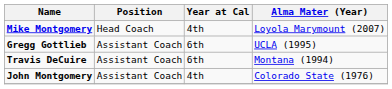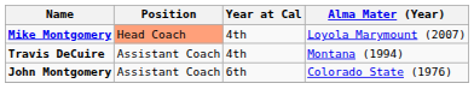 <table class="wikitable" style="white-space:nowrap; font-size:90%;">
 <tr>
 <th>Name</th>
 <th>Position</th>
 <th>Year at Cal</th>
 <th><a href='#'>Alma Mater</a> (Year)</th>
 </tr>
 <tr>
 <td><strong><a href='#'>Mike Montgomery</a></strong></td>
-<td>Head Coach</td>
+<td style="background: lightsalmon;">Head Coach</td>
 <td>4th</td>
 <td><a href='#'>Loyola Marymount</a> (2007)</td>
 </tr>
 <tr>
-<td><strong>Gregg Gottlieb</strong></td>
-<td>Assistant Coach</td>
-<td>6th</td>
-<td><a href='#'>UCLA</a> (1995)</td>
-</tr>
-<tr>
 <td><strong>Travis DeCuire</strong></td>
 <td>Assistant Coach</td>
-<td>6th</td>
+<td>4th</td>
 <td><a href='#'>Montana</a> (1994)</td>
 </tr>
 <tr>
 <td><strong>John Montgomery</strong></td>
 <td>Assistant Coach</td>
-<td>4th</td>
+<td>6th</td>
 <td><a href='#'>Colorado State</a> (1976)</td>
 </tr>
 <tr>
 </tr>
 </table>
